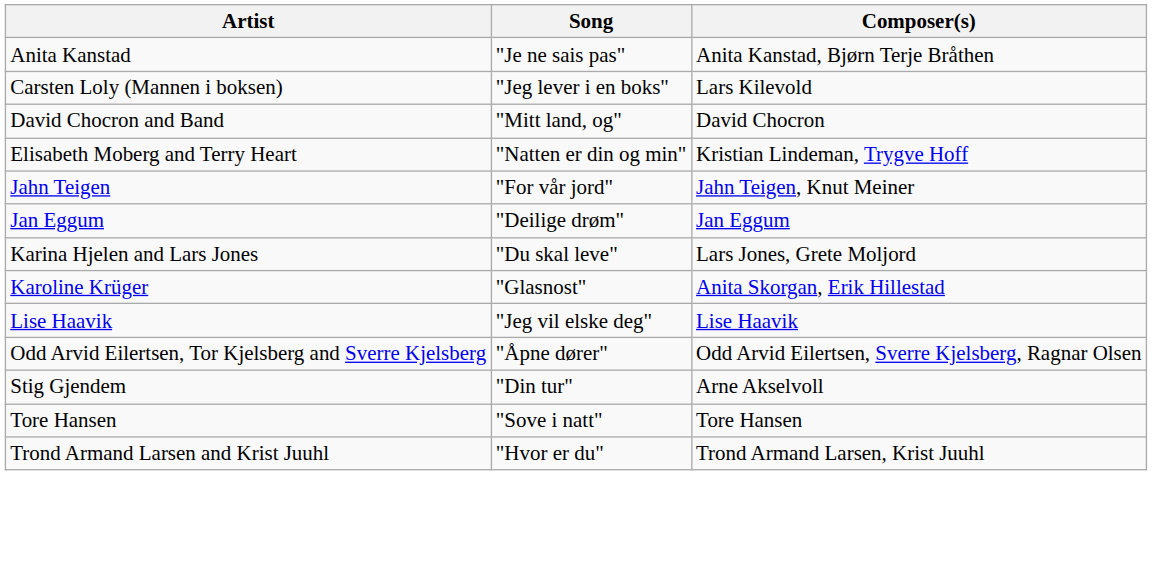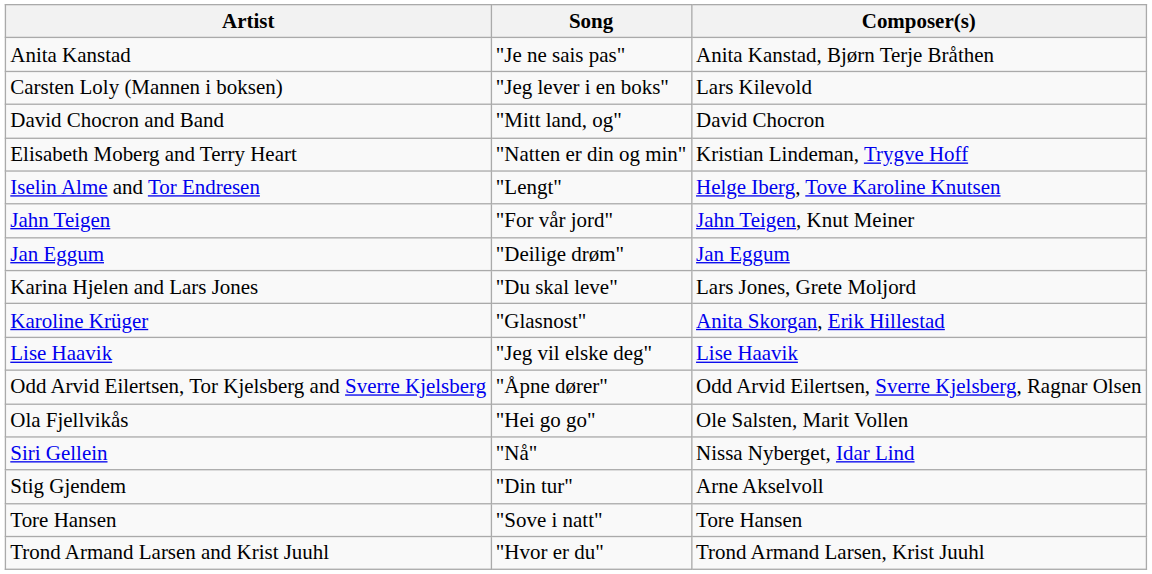 <table class="sortable wikitable" style="margin: 1em auto 1em auto;">
 <tr>
 <th scope="col">Artist</th>
 <th scope="col">Song</th>
 <th scope="col">Composer(s)</th>
 </tr>
 <tr>
 <td>Anita Kanstad</td>
 <td>"Je ne sais pas"</td>
 <td>Anita Kanstad, Bjørn Terje Bråthen</td>
 </tr>
 <tr>
 <td>Carsten Loly (Mannen i boksen)</td>
 <td>"Jeg lever i en boks"</td>
 <td>Lars Kilevold</td>
 </tr>
 <tr>
 <td>David Chocron and Band</td>
 <td>"Mitt land, og"</td>
 <td>David Chocron</td>
 </tr>
 <tr>
 <td>Elisabeth Moberg and Terry Heart</td>
 <td>"Natten er din og min"</td>
 <td>Kristian Lindeman, <a href='#'>Trygve Hoff</a></td>
+</tr>
+<tr>
+<td><a href='#'>Iselin Alme</a> and <a href='#'>Tor Endresen</a></td>
+<td>"Lengt"</td>
+<td><a href='#'>Helge Iberg</a>, <a href='#'>Tove Karoline Knutsen</a></td>
 </tr>
 <tr>
 <td><a href='#'>Jahn Teigen</a></td>
 <td>"For vår jord"</td>
 <td><a href='#'>Jahn Teigen</a>, Knut Meiner</td>
 </tr>
 <tr>
 <td><a href='#'>Jan Eggum</a></td>
 <td>"Deilige drøm"</td>
 <td><a href='#'>Jan Eggum</a></td>
 </tr>
 <tr>
 <td>Karina Hjelen and Lars Jones</td>
 <td>"Du skal leve"</td>
 <td>Lars Jones, Grete Moljord</td>
 </tr>
 <tr>
 <td><a href='#'>Karoline Krüger</a></td>
 <td>"Glasnost"</td>
 <td><a href='#'>Anita Skorgan</a>, <a href='#'>Erik Hillestad</a></td>
 </tr>
 <tr>
 <td><a href='#'>Lise Haavik</a></td>
 <td>"Jeg vil elske deg"</td>
 <td><a href='#'>Lise Haavik</a></td>
 </tr>
 <tr>
 <td>Odd Arvid Eilertsen, Tor Kjelsberg and <a href='#'>Sverre Kjelsberg</a></td>
 <td>"Åpne dører"</td>
 <td>Odd Arvid Eilertsen, <a href='#'>Sverre Kjelsberg</a>, Ragnar Olsen</td>
 </tr>
 <tr>
+<td>Ola Fjellvikås</td>
+<td>"Hei go go"</td>
+<td>Ole Salsten, Marit Vollen</td>
+</tr>
+<tr>
+<td><a href='#'>Siri Gellein</a></td>
+<td>"Nå"</td>
+<td>Nissa Nyberget, <a href='#'>Idar Lind</a></td>
+</tr>
+<tr>
 <td>Stig Gjendem</td>
 <td>"Din tur"</td>
 <td>Arne Akselvoll</td>
 </tr>
 <tr>
 <td>Tore Hansen</td>
 <td>"Sove i natt"</td>
 <td>Tore Hansen</td>
 </tr>
 <tr>
 <td>Trond Armand Larsen and Krist Juuhl</td>
 <td>"Hvor er du"</td>
 <td>Trond Armand Larsen, Krist Juuhl</td>
 </tr>
 </table>
